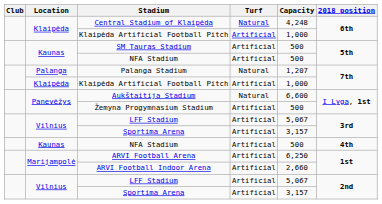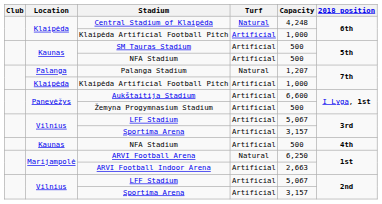 <table class="wikitable sortable" style="text-align:center; font-size:85%;">
 <tr>
 <th>Club</th>
 <th>Location</th>
 <th>Stadium</th>
 <th>Turf</th>
 <th>Capacity</th>
 <th><a href='#'>2018 position</a></th>
 </tr>
 <tr>
 <td rowspan=2></td>
 <td rowspan=2><a href='#'>Klaipėda</a></td>
 <td><a href='#'>Central Stadium of Klaipėda</a></td>
 <td><a href='#'>Natural</a></td>
 <td>4,248</td>
 <td rowspan=2><strong>6th</strong></td>
 </tr>
 <tr>
 <td>Klaipėda Artificial Football Pitch</td>
 <td><a href='#'>Artificial</a></td>
 <td>1,000</td>
 </tr>
 <tr>
 <td rowspan=2></td>
 <td rowspan=2><a href='#'>Kaunas</a></td>
 <td><a href='#'>SM Tauras Stadium</a></td>
 <td>Artificial</td>
 <td>500</td>
 <td rowspan=2><strong>5th</strong></td>
 </tr>
 <tr>
 <td>NFA Stadium</td>
 <td>Artificial</td>
 <td>500</td>
 </tr>
 <tr>
 <td rowspan=2></td>
 <td><a href='#'>Palanga</a></td>
 <td>Palanga Stadium</td>
 <td>Natural</td>
 <td>1,207</td>
 <td rowspan=2><strong>7th</strong></td>
 </tr>
 <tr>
 <td><a href='#'>Klaipėda</a></td>
 <td>Klaipėda Artificial Football Pitch</td>
 <td>Artificial</td>
 <td>1,000</td>
 </tr>
 <tr>
 <td rowspan=2></td>
 <td rowspan=2><a href='#'>Panevėžys</a></td>
 <td><a href='#'>Aukštaitija Stadium</a></td>
-<td>Natural</td>
+<td>Artificial</td>
 <td>6,600</td>
 <td rowspan=2><a href='#'>I Lyga</a>, <strong>1st</strong></td>
 </tr>
 <tr>
 <td>Žemyna Progymnasium Stadium</td>
 <td>Artificial</td>
 <td>500</td>
 </tr>
 <tr>
 <td rowspan=2></td>
 <td rowspan=2><a href='#'>Vilnius</a></td>
 <td><a href='#'>LFF Stadium</a></td>
 <td>Artificial</td>
 <td>5,067</td>
 <td rowspan=2><strong>3rd</strong></td>
 </tr>
 <tr>
 <td><a href='#'>Sportima Arena</a></td>
 <td>Artificial</td>
 <td>3,157</td>
 </tr>
 <tr>
 <td></td>
 <td><a href='#'>Kaunas</a></td>
 <td>NFA Stadium</td>
 <td>Artificial</td>
 <td>500</td>
 <td><strong>4th</strong></td>
 </tr>
 <tr>
 <td rowspan=2></td>
 <td rowspan=2><a href='#'>Marijampolė</a></td>
 <td><a href='#'>ARVI Football Arena</a></td>
-<td>Artificial</td>
+<td>Natural</td>
 <td>6,250</td>
 <td rowspan=2><strong>1st</strong></td>
 </tr>
 <tr>
 <td><a href='#'>ARVI Football Indoor Arena</a></td>
 <td>Artificial</td>
-<td>2,660</td>
+<td>2,663</td>
 </tr>
 <tr>
 <td rowspan=2></td>
 <td rowspan=2><a href='#'>Vilnius</a></td>
 <td><a href='#'>LFF Stadium</a></td>
 <td>Artificial</td>
 <td>5,067</td>
 <td rowspan=2><strong>2nd</strong></td>
 </tr>
 <tr>
 <td><a href='#'>Sportima Arena</a></td>
 <td>Artificial</td>
 <td>3,157</td>
 </tr>
 </table>
